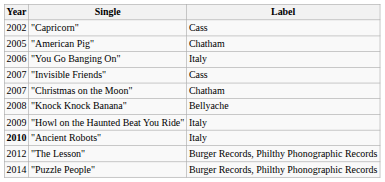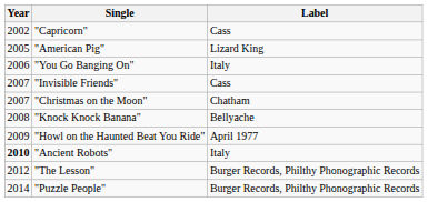 <table class="wikitable" border="1">
 <tr>
 <th>Year</th>
 <th>Single</th>
 <th>Label</th>
 </tr>
 <tr>
 <td align=center>2002</td>
 <td>"Capricorn"</td>
 <td>Cass</td>
 </tr>
 <tr>
 <td align=center>2005</td>
 <td>"American Pig"</td>
-<td>Chatham</td>
+<td>Lizard King</td>
 </tr>
 <tr>
 <td align=center>2006</td>
 <td>"You Go Banging On"</td>
 <td>Italy</td>
 </tr>
 <tr>
 <td align=center>2007</td>
 <td>"Invisible Friends"</td>
 <td>Cass</td>
 </tr>
 <tr>
 <td align=center>2007</td>
 <td>"Christmas on the Moon"</td>
 <td>Chatham</td>
 </tr>
 <tr>
 <td align=center>2008</td>
 <td>"Knock Knock Banana"</td>
 <td>Bellyache</td>
 </tr>
 <tr>
 <td align=center>2009</td>
 <td>"Howl on the Haunted Beat You Ride"</td>
-<td>Italy</td>
+<td>April 1977</td>
 </tr>
 <tr>
 <td><strong>2010</strong></td>
 <td>"Ancient Robots"</td>
 <td>Italy</td>
 </tr>
 <tr>
 <td>2012</td>
 <td>"The Lesson"</td>
 <td>Burger Records, Philthy Phonographic Records</td>
 </tr>
 <tr>
 <td>2014</td>
 <td>"Puzzle People"</td>
 <td>Burger Records, Philthy Phonographic Records</td>
 </tr>
 </table>
